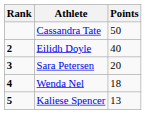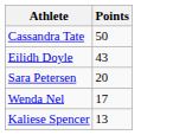 <table class="wikitable" style="border-collapse: collapse; font-size: 95%;">
 <tr>
-<th>Rank</th>
 <th>Athlete</th>
 <th>Points</th>
 </tr>
 <tr>
-<td></td>
 <td><a href='#'>Cassandra Tate</a></td>
 <td>50</td>
 </tr>
 <tr>
-<td><strong>2</strong></td>
 <td><a href='#'>Eilidh Doyle</a></td>
-<td>40</td>
+<td>43</td>
 </tr>
 <tr>
-<td><strong>3</strong></td>
 <td><a href='#'>Sara Petersen</a></td>
 <td>20</td>
 </tr>
 <tr>
-<td><strong>4</strong></td>
 <td><a href='#'>Wenda Nel</a></td>
-<td>18</td>
+<td>17</td>
 </tr>
 <tr>
-<td><strong>5</strong></td>
 <td><a href='#'>Kaliese Spencer</a></td>
 <td>13</td>
 </tr>
 </table>
